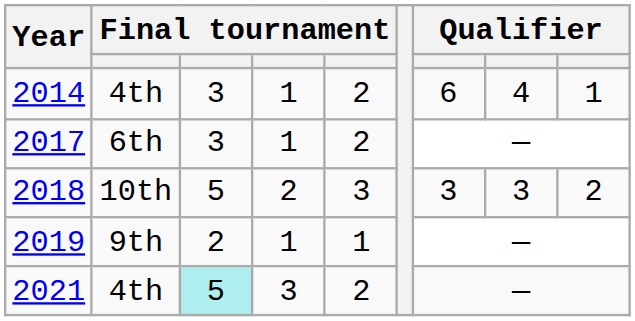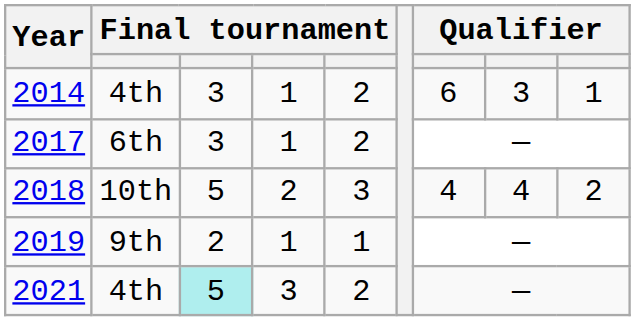 <table class="wikitable" style="text-align: center; font-size=85%">
 <tr>
 <th rowspan=2>Year</th>
 <th colspan=4>Final tournament</th>
 <th rowspan=7></th>
 <th colspan=3>Qualifier</th>
 </tr>
 <tr>
 <th></th>
 <th width=25px></th>
 <th width=25px></th>
 <th width=25px></th>
 <th width=25px></th>
 <th width=25px></th>
 <th width=25px></th>
 </tr>
 <tr>
 <td> <a href='#'>2014</a></td>
 <td>4th</td>
 <td>3</td>
 <td>1</td>
 <td>2</td>
 <td>6</td>
-<td>4</td>
+<td>3</td>
 <td>1</td>
 </tr>
 <tr>
 <td> <a href='#'>2017</a></td>
 <td>6th</td>
 <td>3</td>
 <td>1</td>
 <td>2</td>
 <td colspan=3 bgcolor=white>—</td>
 </tr>
 <tr>
 <td> <a href='#'>2018</a></td>
 <td>10th</td>
 <td>5</td>
 <td>2</td>
 <td>3</td>
-<td>3</td>
-<td>3</td>
+<td>4</td>
+<td>4</td>
 <td>2</td>
 </tr>
 <tr>
 <td> <a href='#'>2019</a></td>
 <td>9th</td>
 <td>2</td>
 <td>1</td>
 <td>1</td>
 <td colspan=3 bgcolor=white>—</td>
 </tr>
 <tr>
 <td> <a href='#'>2021</a></td>
 <td>4th</td>
 <td style="background: paleturquoise;">5</td>
 <td>3</td>
 <td>2</td>
 <td colspan=3>—</td>
 </tr>
 </table>
